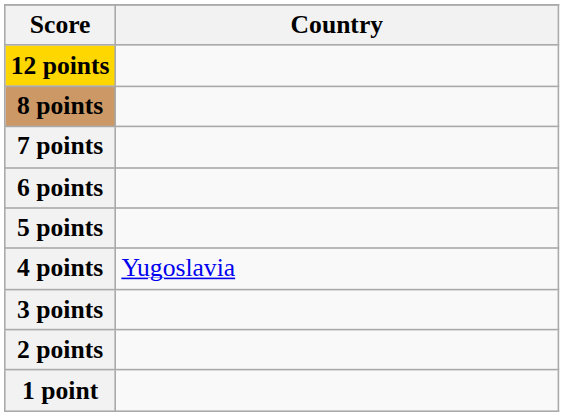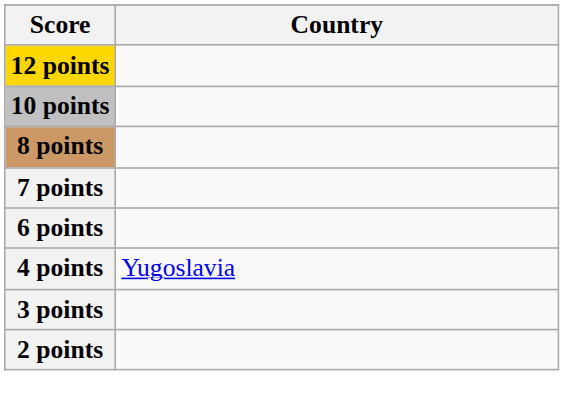 <table class="wikitable">
 <tr>
 </tr>
 <tr>
 <th scope="col" width="20%">Score</th>
 <th scope="col">Country</th>
 </tr>
 <tr>
 <th scope="row" style="background:gold">12 points</th>
+<td></td>
+</tr>
+<tr>
+<th scope="row" style="background:silver">10 points</th>
 <td></td>
 </tr>
 <tr>
 <th scope="row" style="background:#CC9966">8 points</th>
 <td></td>
 </tr>
 <tr>
 <th scope="row">7 points</th>
 <td></td>
 </tr>
 <tr>
 <th scope="row">6 points</th>
 <td></td>
 </tr>
 <tr>
-<th scope="row">5 points</th>
-<td></td>
-</tr>
-<tr>
 <th scope="row">4 points</th>
 <td> <a href='#'>Yugoslavia</a></td>
 </tr>
 <tr>
 <th scope="row">3 points</th>
 <td></td>
 </tr>
 <tr>
 <th scope="row">2 points</th>
 <td></td>
 </tr>
-<tr>
-<th scope="row">1 point</th>
-<td></td>
-</tr>
 </table>
